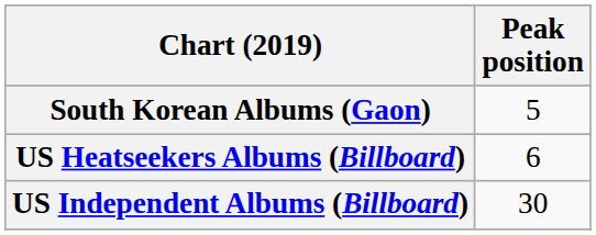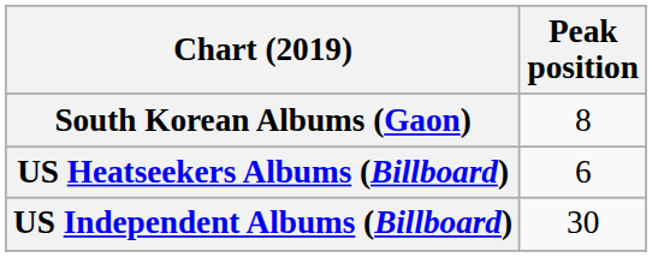 <table class="wikitable plainrowheaders" style="text-align:center">
 <tr>
 <th scope="col">Chart (2019)</th>
 <th scope="col">Peak<br>position</th>
 </tr>
 <tr>
 <th scope="row">South Korean Albums (<a href='#'>Gaon</a>)</th>
-<td>5</td>
+<td>8</td>
 </tr>
 <tr>
 <th scope="row">US <a href='#'>Heatseekers Albums</a> (<em><a href='#'>Billboard</a></em>)</th>
 <td>6</td>
 </tr>
 <tr>
 <th scope="row">US <a href='#'>Independent Albums</a> (<em><a href='#'>Billboard</a></em>)</th>
 <td>30</td>
 </tr>
 </table>
